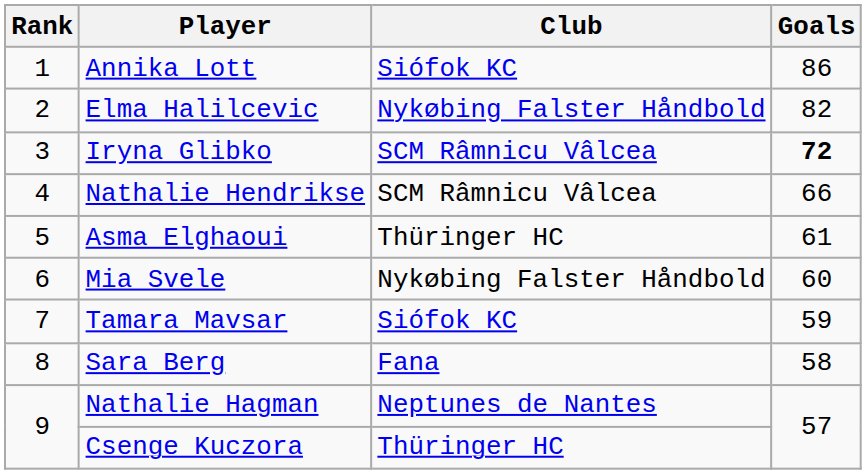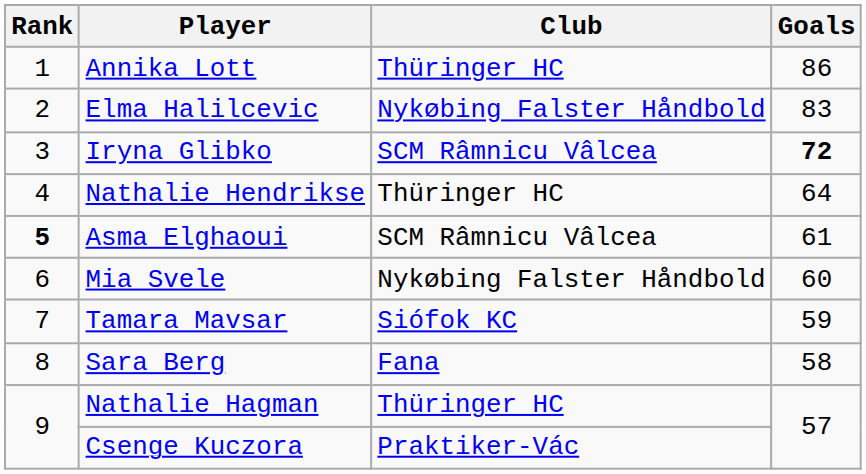 <table class="wikitable sortable" style="text-align:center">
 <tr>
 <th>Rank</th>
 <th>Player</th>
 <th>Club</th>
 <th>Goals</th>
 </tr>
 <tr>
 <td>1</td>
 <td align="left"> <a href='#'>Annika Lott</a></td>
-<td align="left"> <a href='#'>Siófok KC</a></td>
+<td align="left"> <a href='#'>Thüringer HC</a></td>
 <td>86</td>
 </tr>
 <tr>
 <td>2</td>
 <td align="left"> <a href='#'>Elma Halilcevic</a></td>
 <td align="left"> <a href='#'>Nykøbing Falster Håndbold</a></td>
-<td>82</td>
+<td>83</td>
 </tr>
 <tr>
 <td>3</td>
 <td align="left"> <a href='#'>Iryna Glibko</a></td>
 <td align="left"> <a href='#'>SCM Râmnicu Vâlcea</a></td>
 <td><strong>72</strong></td>
 </tr>
 <tr>
 <td>4</td>
 <td align="left"> <a href='#'>Nathalie Hendrikse</a></td>
-<td align="left"> SCM Râmnicu Vâlcea</td>
-<td>66</td>
+<td align="left"> Thüringer HC</td>
+<td>64</td>
 </tr>
 <tr>
-<td>5</td>
+<td><strong>5</strong></td>
 <td align="left"> <a href='#'>Asma Elghaoui</a></td>
-<td align="left"> Thüringer HC</td>
+<td align="left"> SCM Râmnicu Vâlcea</td>
 <td>61</td>
 </tr>
 <tr>
 <td>6</td>
 <td align="left"> <a href='#'>Mia Svele</a></td>
 <td align="left"> Nykøbing Falster Håndbold</td>
 <td>60</td>
 </tr>
 <tr>
 <td>7</td>
 <td align="left"> <a href='#'>Tamara Mavsar</a></td>
 <td align="left"> <a href='#'>Siófok KC</a></td>
 <td>59</td>
 </tr>
 <tr>
 <td>8</td>
 <td align="left"> <a href='#'>Sara Berg</a></td>
 <td align="left"> <a href='#'>Fana</a></td>
 <td>58</td>
 </tr>
 <tr>
 <td rowspan=2>9</td>
 <td align="left"> <a href='#'>Nathalie Hagman</a></td>
-<td align="left"> <a href='#'>Neptunes de Nantes</a></td>
+<td align="left"> <a href='#'>Thüringer HC</a></td>
 <td rowspan=2>57</td>
 </tr>
 <tr>
 <td align="left"> <a href='#'>Csenge Kuczora</a></td>
-<td align="left"> <a href='#'>Thüringer HC</a></td>
+<td align="left"> <a href='#'>Praktiker-Vác</a></td>
 </tr>
 </table>
